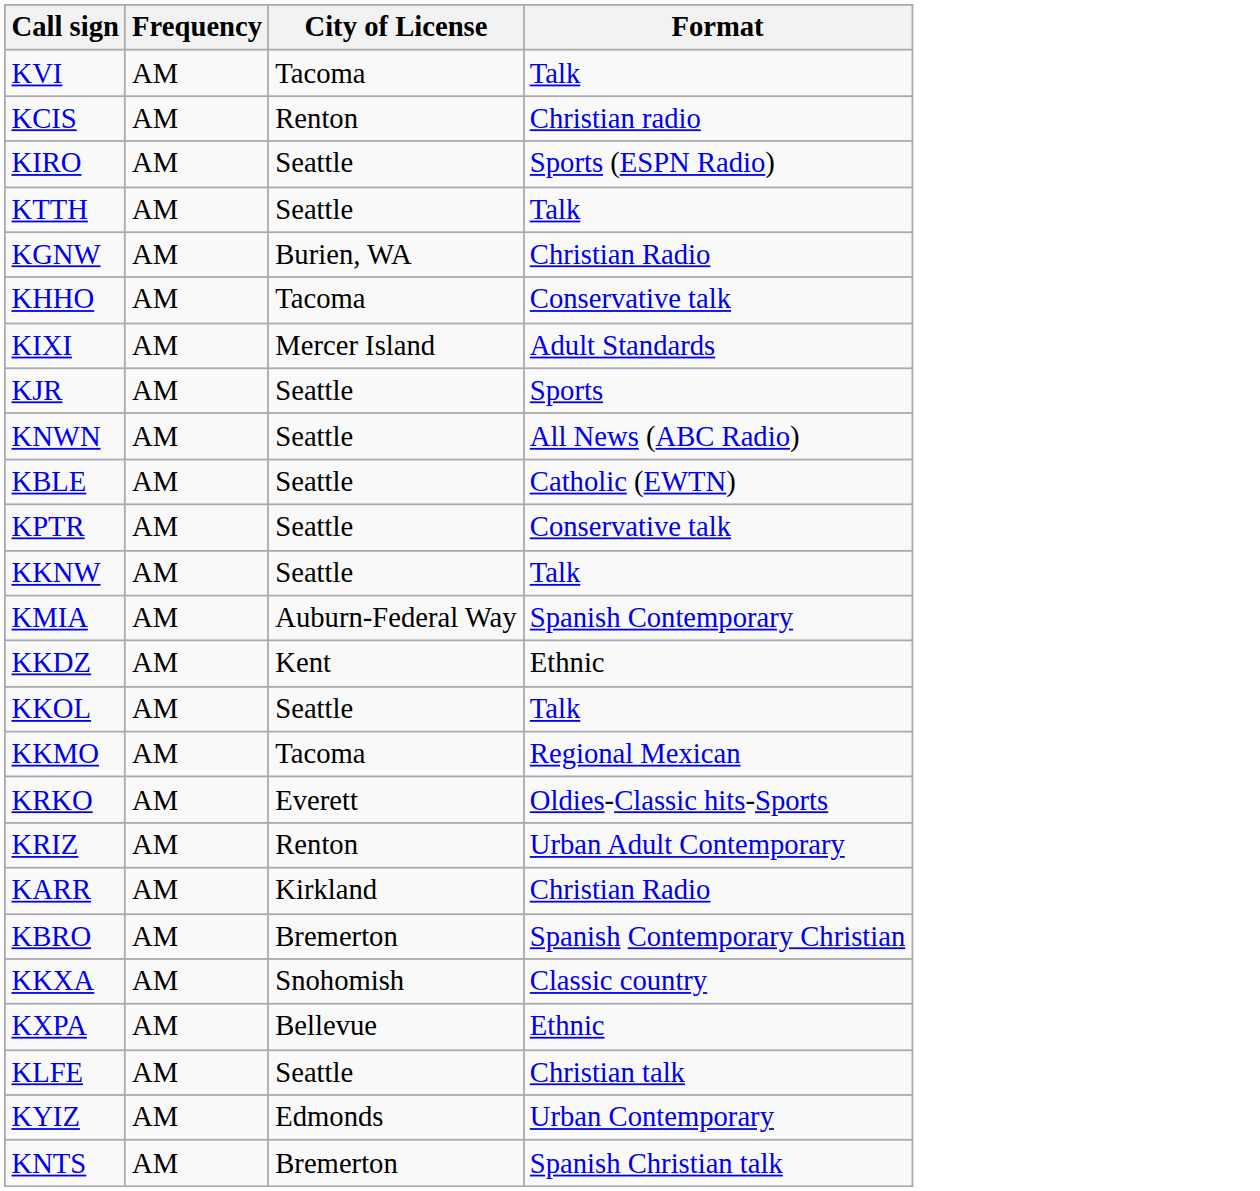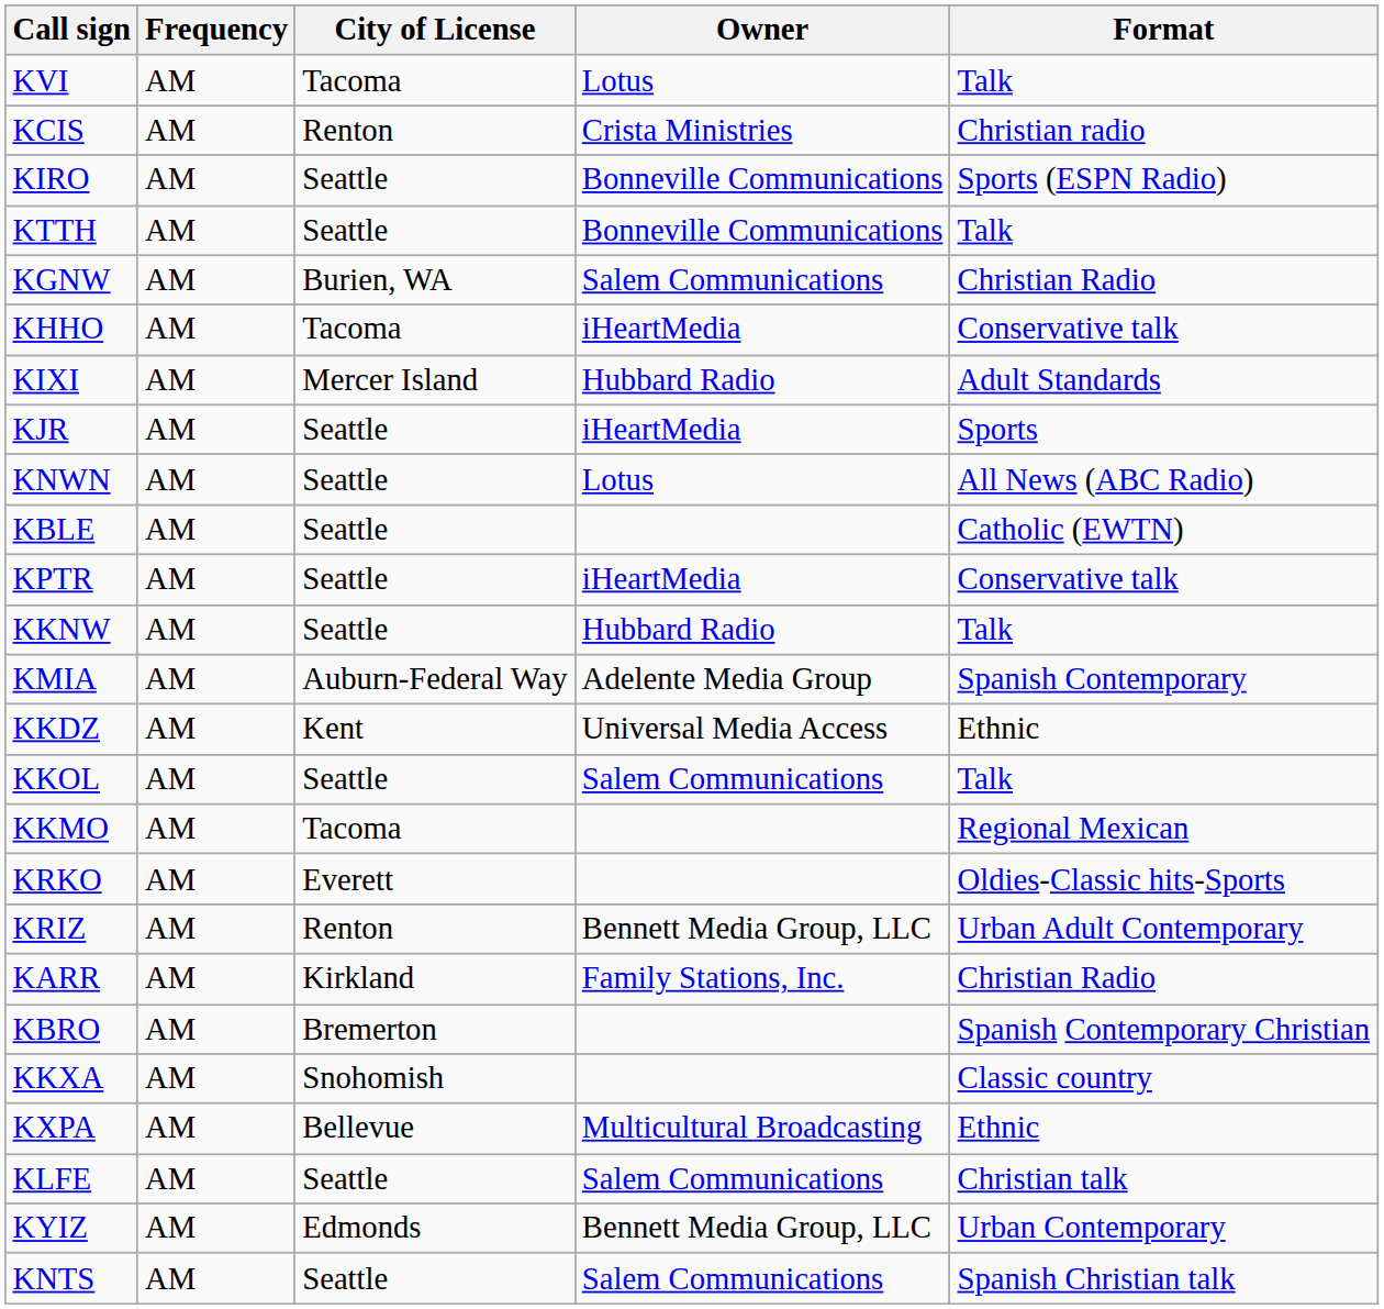 <table class="wikitable sortable">
 <tr>
 <th>Call sign</th>
 <th>Frequency</th>
 <th>City of License </th>
+<th>Owner</th>
 <th>Format </th>
 </tr>
 <tr>
 <td><a href='#'>KVI</a></td>
 <td> AM</td>
 <td>Tacoma</td>
+<td><a href='#'>Lotus</a></td>
 <td><a href='#'>Talk</a></td>
 </tr>
 <tr>
 <td><a href='#'>KCIS</a></td>
 <td> AM</td>
 <td>Renton</td>
+<td><a href='#'>Crista Ministries</a></td>
 <td><a href='#'>Christian radio</a></td>
 </tr>
 <tr>
 <td><a href='#'>KIRO</a></td>
 <td> AM</td>
 <td>Seattle</td>
+<td><a href='#'>Bonneville Communications</a></td>
 <td><a href='#'>Sports</a> (<a href='#'>ESPN Radio</a>)</td>
 </tr>
 <tr>
 <td><a href='#'>KTTH</a></td>
 <td> AM</td>
 <td>Seattle</td>
+<td><a href='#'>Bonneville Communications</a></td>
 <td><a href='#'>Talk</a></td>
 </tr>
 <tr>
 <td><a href='#'>KGNW</a></td>
 <td> AM</td>
 <td>Burien, WA</td>
+<td><a href='#'>Salem Communications</a></td>
 <td><a href='#'>Christian Radio</a></td>
 </tr>
 <tr>
 <td><a href='#'>KHHO</a></td>
 <td> AM</td>
 <td>Tacoma</td>
+<td><a href='#'>iHeartMedia</a></td>
 <td><a href='#'>Conservative talk</a></td>
 </tr>
 <tr>
 <td><a href='#'>KIXI</a></td>
 <td> AM</td>
 <td>Mercer Island</td>
+<td><a href='#'>Hubbard Radio</a></td>
 <td><a href='#'>Adult Standards</a></td>
 </tr>
 <tr>
 <td><a href='#'>KJR</a></td>
 <td> AM</td>
 <td>Seattle</td>
+<td><a href='#'>iHeartMedia</a></td>
 <td><a href='#'>Sports</a></td>
 </tr>
 <tr>
 <td><a href='#'>KNWN</a></td>
 <td> AM</td>
 <td>Seattle</td>
+<td><a href='#'>Lotus</a></td>
 <td><a href='#'>All News</a> (<a href='#'>ABC Radio</a>)</td>
 </tr>
 <tr>
 <td><a href='#'>KBLE</a></td>
 <td> AM</td>
 <td>Seattle</td>
+<td></td>
 <td><a href='#'>Catholic</a> (<a href='#'>EWTN</a>)</td>
 </tr>
 <tr>
 <td><a href='#'>KPTR</a></td>
 <td> AM</td>
 <td>Seattle</td>
+<td><a href='#'>iHeartMedia</a></td>
 <td><a href='#'>Conservative talk</a></td>
 </tr>
 <tr>
 <td><a href='#'>KKNW</a></td>
 <td> AM</td>
 <td>Seattle</td>
+<td><a href='#'>Hubbard Radio</a></td>
 <td><a href='#'>Talk</a></td>
 </tr>
 <tr>
 <td><a href='#'>KMIA</a></td>
 <td> AM</td>
 <td>Auburn-Federal Way</td>
+<td>Adelente Media Group</td>
 <td><a href='#'>Spanish Contemporary</a></td>
 </tr>
 <tr>
 <td><a href='#'>KKDZ</a></td>
 <td> AM</td>
 <td>Kent</td>
+<td>Universal Media Access</td>
 <td>Ethnic</td>
 </tr>
 <tr>
 <td><a href='#'>KKOL</a></td>
 <td> AM</td>
 <td>Seattle</td>
+<td><a href='#'>Salem Communications</a></td>
 <td><a href='#'>Talk</a></td>
 </tr>
 <tr>
 <td><a href='#'>KKMO</a></td>
 <td> AM</td>
 <td>Tacoma</td>
+<td></td>
 <td><a href='#'>Regional Mexican</a></td>
 </tr>
 <tr>
 <td><a href='#'>KRKO</a></td>
 <td> AM</td>
 <td>Everett</td>
+<td></td>
 <td><a href='#'>Oldies</a>-<a href='#'>Classic hits</a>-<a href='#'>Sports</a></td>
 </tr>
 <tr>
 <td><a href='#'>KRIZ</a></td>
 <td> AM</td>
 <td>Renton</td>
+<td>Bennett Media Group, LLC</td>
 <td><a href='#'>Urban Adult Contemporary</a></td>
 </tr>
 <tr>
 <td><a href='#'>KARR</a></td>
 <td> AM</td>
 <td>Kirkland</td>
+<td><a href='#'>Family Stations, Inc.</a></td>
 <td><a href='#'>Christian Radio</a></td>
 </tr>
 <tr>
 <td><a href='#'>KBRO</a></td>
 <td> AM</td>
 <td>Bremerton</td>
+<td></td>
 <td><a href='#'>Spanish</a> <a href='#'>Contemporary Christian</a></td>
 </tr>
 <tr>
 <td><a href='#'>KKXA</a></td>
 <td> AM</td>
 <td>Snohomish</td>
+<td></td>
 <td><a href='#'>Classic country</a></td>
 </tr>
 <tr>
 <td><a href='#'>KXPA</a></td>
 <td> AM</td>
 <td>Bellevue</td>
+<td><a href='#'>Multicultural Broadcasting</a></td>
 <td><a href='#'>Ethnic</a></td>
 </tr>
 <tr>
 <td><a href='#'>KLFE</a></td>
 <td> AM</td>
 <td>Seattle</td>
+<td><a href='#'>Salem Communications</a></td>
 <td><a href='#'>Christian talk</a></td>
 </tr>
 <tr>
 <td><a href='#'>KYIZ</a></td>
 <td> AM</td>
 <td>Edmonds</td>
+<td>Bennett Media Group, LLC</td>
 <td><a href='#'>Urban Contemporary</a></td>
 </tr>
 <tr>
 <td><a href='#'>KNTS</a></td>
 <td> AM</td>
-<td>Bremerton</td>
+<td>Seattle</td>
+<td><a href='#'>Salem Communications</a></td>
 <td><a href='#'>Spanish Christian talk</a></td>
 </tr>
 </table>
